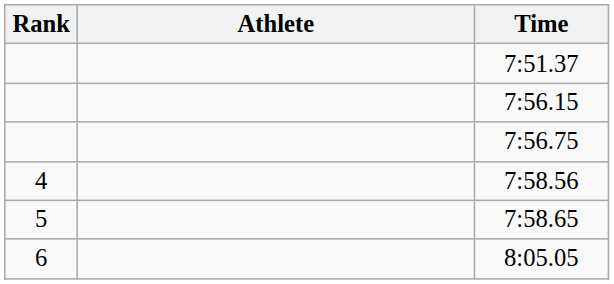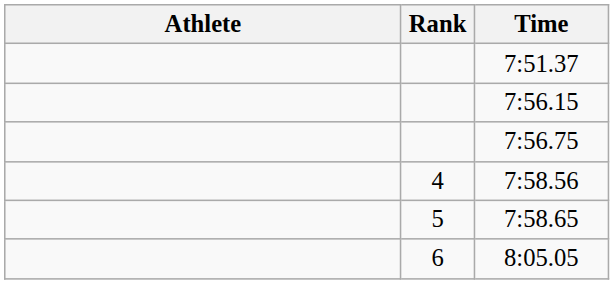 <table class=wikitable style="text-align:center">
 <tr>
+<th width=250>Athlete</th>
 <th width=40>Rank</th>
-<th width=250>Athlete</th>
 <th width=80>Time</th>
 </tr>
 <tr>
+<td align=left></td>
 <td></td>
-<td align=left></td>
 <td>7:51.37</td>
 </tr>
 <tr>
+<td align=left></td>
 <td></td>
-<td align=left></td>
 <td>7:56.15</td>
 </tr>
 <tr>
+<td align=left></td>
 <td></td>
-<td align=left></td>
 <td>7:56.75</td>
 </tr>
 <tr>
+<td align=left></td>
 <td>4</td>
-<td align=left></td>
 <td>7:58.56</td>
 </tr>
 <tr>
+<td align=left></td>
 <td>5</td>
-<td align=left></td>
 <td>7:58.65</td>
 </tr>
 <tr>
+<td align=left></td>
 <td>6</td>
-<td align=left></td>
 <td>8:05.05</td>
 </tr>
 </table>
